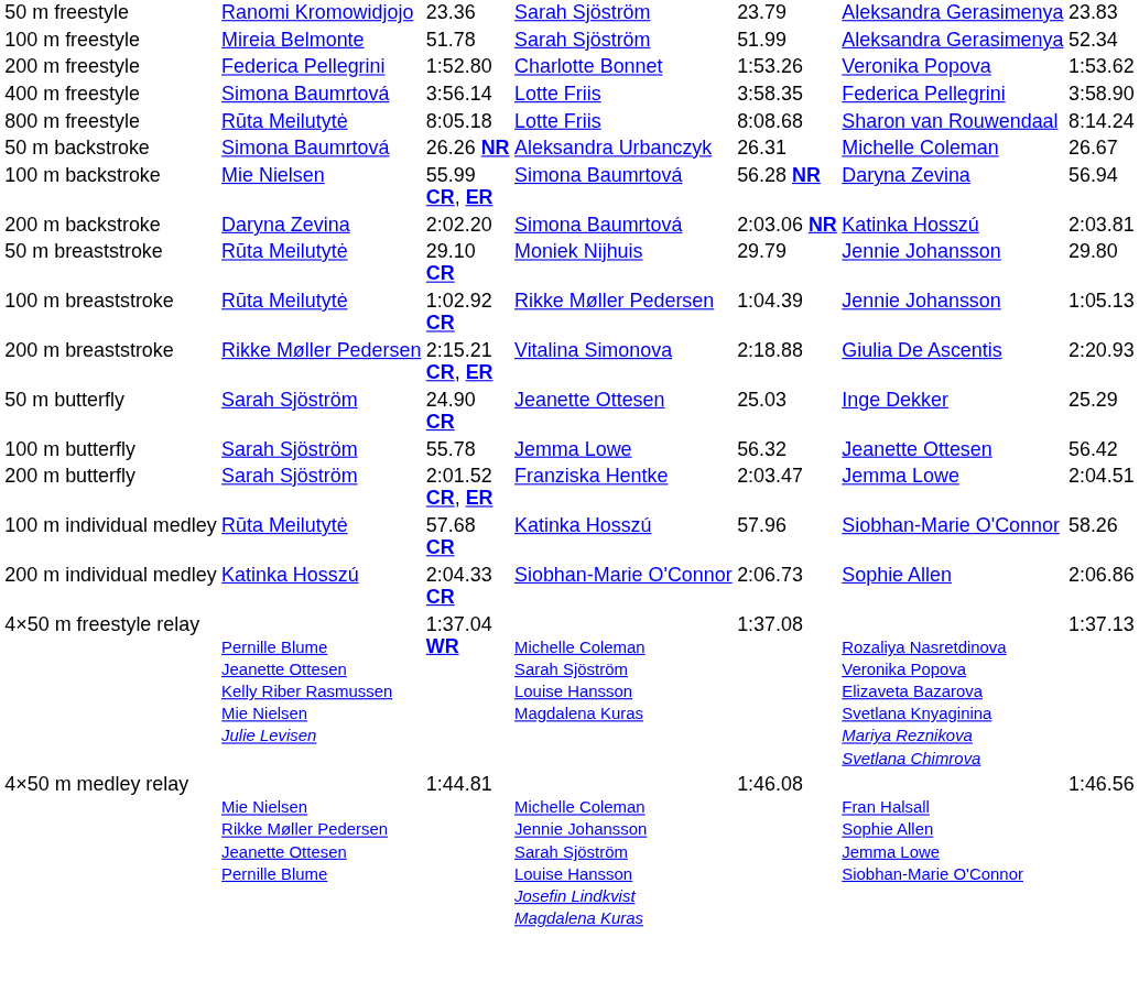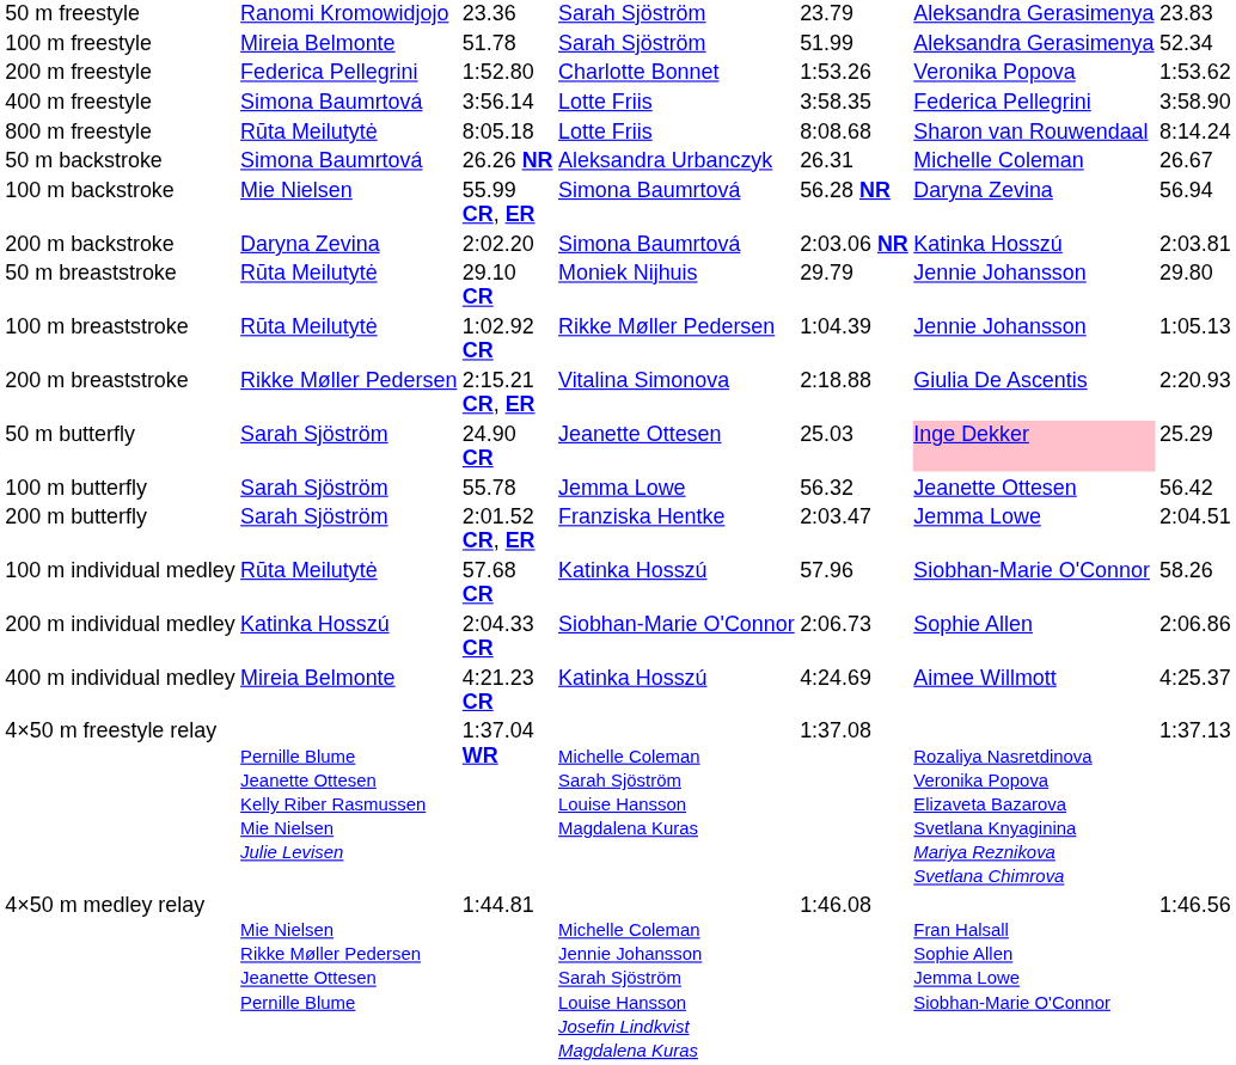 <table>
 <tr valign="top">
 <td>50 m freestyle</td>
 <td><a href='#'>Ranomi Kromowidjojo</a><br><small></small></td>
 <td>23.36</td>
 <td><a href='#'>Sarah Sjöström</a><br><small></small></td>
 <td>23.79</td>
 <td><a href='#'>Aleksandra Gerasimenya</a><br><small></small></td>
 <td>23.83</td>
 </tr>
 <tr valign="top">
 <td>100 m freestyle</td>
 <td><a href='#'>Mireia Belmonte</a><br><small></small></td>
 <td>51.78</td>
 <td><a href='#'>Sarah Sjöström</a><br><small></small></td>
 <td>51.99</td>
 <td><a href='#'>Aleksandra Gerasimenya</a><br><small></small></td>
 <td>52.34</td>
 </tr>
 <tr valign="top">
 <td>200 m freestyle</td>
 <td><a href='#'>Federica Pellegrini</a><br><small></small></td>
 <td>1:52.80</td>
 <td><a href='#'>Charlotte Bonnet</a><br><small></small></td>
 <td>1:53.26</td>
 <td><a href='#'>Veronika Popova</a> <br><small></small></td>
 <td>1:53.62</td>
 </tr>
 <tr valign="top">
 <td>400 m freestyle</td>
 <td><a href='#'>Simona Baumrtová</a> <br><small></small></td>
 <td>3:56.14</td>
 <td><a href='#'>Lotte Friis</a><br><small></small></td>
 <td>3:58.35</td>
 <td><a href='#'>Federica Pellegrini</a> <br><small></small></td>
 <td>3:58.90</td>
 </tr>
 <tr valign="top">
 <td>800 m freestyle</td>
 <td><a href='#'>Rūta Meilutytė</a> <br><small></small></td>
 <td>8:05.18</td>
 <td><a href='#'>Lotte Friis</a><br><small></small></td>
 <td>8:08.68</td>
 <td><a href='#'>Sharon van Rouwendaal</a><br><small></small></td>
 <td>8:14.24</td>
 </tr>
 <tr valign="top">
 <td>50 m backstroke</td>
 <td><a href='#'>Simona Baumrtová</a> <br><small></small></td>
 <td>26.26 <strong><a href='#'>NR</a></strong></td>
 <td><a href='#'>Aleksandra Urbanczyk</a> <br><small></small></td>
 <td>26.31</td>
 <td><a href='#'>Michelle Coleman</a><br><small></small></td>
 <td>26.67</td>
 </tr>
 <tr valign="top">
 <td>100 m backstroke</td>
 <td><a href='#'>Mie Nielsen</a><br><small></small></td>
 <td>55.99<strong><br><a href='#'>CR</a></strong>, <strong><a href='#'>ER</a></strong></td>
 <td><a href='#'>Simona Baumrtová</a><br><small></small></td>
 <td>56.28 <strong><a href='#'>NR</a></strong></td>
 <td><a href='#'>Daryna Zevina</a><br><small></small></td>
 <td>56.94</td>
 </tr>
 <tr valign="top">
 <td>200 m backstroke</td>
 <td><a href='#'>Daryna Zevina</a><br><small></small></td>
 <td>2:02.20</td>
 <td><a href='#'>Simona Baumrtová</a><br><small></small></td>
 <td>2:03.06 <strong><a href='#'>NR</a></strong></td>
 <td><a href='#'>Katinka Hosszú</a> <br><small></small></td>
 <td>2:03.81</td>
 </tr>
 <tr valign="top">
 <td>50 m breaststroke</td>
 <td><a href='#'>Rūta Meilutytė</a><br><small></small></td>
 <td>29.10<br><strong><a href='#'>CR</a></strong></td>
 <td><a href='#'>Moniek Nijhuis</a><br><small></small></td>
 <td>29.79</td>
 <td><a href='#'>Jennie Johansson</a><br><small></small></td>
 <td>29.80</td>
 </tr>
 <tr valign="top">
 <td>100 m breaststroke</td>
 <td><a href='#'>Rūta Meilutytė</a><br><small></small></td>
 <td>1:02.92<br><strong><a href='#'>CR</a></strong></td>
 <td><a href='#'>Rikke Møller Pedersen</a><br><small></small></td>
 <td>1:04.39</td>
 <td><a href='#'>Jennie Johansson</a><br><small></small></td>
 <td>1:05.13</td>
 </tr>
 <tr valign="top">
 <td>200 m breaststroke</td>
 <td><a href='#'>Rikke Møller Pedersen</a><br><small></small></td>
 <td>2:15.21<br><strong><a href='#'>CR</a></strong>, <strong><a href='#'>ER</a></strong></td>
 <td><a href='#'>Vitalina Simonova</a><br><small></small></td>
 <td>2:18.88</td>
 <td><a href='#'>Giulia De Ascentis</a><br><small></small></td>
 <td>2:20.93</td>
 </tr>
 <tr valign="top">
 <td>50 m butterfly</td>
 <td><a href='#'>Sarah Sjöström</a><br><small></small></td>
 <td>24.90<br><strong><a href='#'>CR</a></strong></td>
 <td><a href='#'>Jeanette Ottesen</a><br><small></small></td>
 <td>25.03</td>
-<td><a href='#'>Inge Dekker</a><br><small></small></td>
+<td style="background: pink;"><a href='#'>Inge Dekker</a><br><small></small></td>
 <td>25.29</td>
 </tr>
 <tr valign="top">
 <td>100 m butterfly</td>
 <td><a href='#'>Sarah Sjöström</a><br><small></small></td>
 <td>55.78</td>
 <td><a href='#'>Jemma Lowe</a><br><small></small></td>
 <td>56.32</td>
 <td><a href='#'>Jeanette Ottesen</a><br><small></small></td>
 <td>56.42</td>
 </tr>
 <tr valign="top">
 <td>200 m butterfly</td>
 <td><a href='#'>Sarah Sjöström</a><br><small></small></td>
 <td>2:01.52<br><strong><a href='#'>CR</a></strong>, <strong><a href='#'>ER</a></strong></td>
 <td><a href='#'>Franziska Hentke</a><br><small></small></td>
 <td>2:03.47</td>
 <td><a href='#'>Jemma Lowe</a><br><small></small></td>
 <td>2:04.51</td>
 </tr>
 <tr valign="top">
 <td>100 m individual medley</td>
 <td><a href='#'>Rūta Meilutytė</a> <br><small></small></td>
 <td>57.68<strong><br><a href='#'>CR</a></strong></td>
 <td><a href='#'>Katinka Hosszú</a> <br><small></small></td>
 <td>57.96</td>
 <td><a href='#'>Siobhan-Marie O'Connor</a> <br><small></small></td>
 <td>58.26</td>
 </tr>
 <tr valign="top">
 <td>200 m individual medley</td>
 <td><a href='#'>Katinka Hosszú</a><br><small></small></td>
 <td>2:04.33<br><strong><a href='#'>CR</a></strong></td>
 <td><a href='#'>Siobhan-Marie O'Connor</a><br><small></small></td>
 <td>2:06.73</td>
 <td><a href='#'>Sophie Allen</a><br><small></small></td>
 <td>2:06.86</td>
 </tr>
 <tr valign="top">
+<td>400 m individual medley</td>
+<td><a href='#'>Mireia Belmonte</a><br><small></small></td>
+<td>4:21.23<br><strong><a href='#'>CR</a></strong></td>
+<td><a href='#'>Katinka Hosszú</a><br><small></small></td>
+<td>4:24.69</td>
+<td><a href='#'>Aimee Willmott</a><br><small></small></td>
+<td>4:25.37</td>
+</tr>
+<tr valign="top">
 <td>4×50 m freestyle relay</td>
 <td><br><small><a href='#'>Pernille Blume</a><br><a href='#'>Jeanette Ottesen</a><br><a href='#'>Kelly Riber Rasmussen</a><br><a href='#'>Mie Nielsen</a><br><em><a href='#'>Julie Levisen</a></em></small></td>
 <td>1:37.04<br><strong><a href='#'>WR</a></strong></td>
 <td><br><small><a href='#'>Michelle Coleman</a><br><a href='#'>Sarah Sjöström</a><br><a href='#'>Louise Hansson</a><br><a href='#'>Magdalena Kuras</a></small></td>
 <td>1:37.08</td>
 <td><br><small><a href='#'>Rozaliya Nasretdinova</a><br><a href='#'>Veronika Popova</a><br><a href='#'>Elizaveta Bazarova</a><br><a href='#'>Svetlana Knyaginina</a><br><em><a href='#'>Mariya Reznikova</a><br><a href='#'>Svetlana Chimrova</a></em></small></td>
 <td>1:37.13</td>
 </tr>
 <tr valign="top">
 <td>4×50 m medley relay</td>
 <td><br><small><a href='#'>Mie Nielsen</a><br><a href='#'>Rikke Møller Pedersen</a><br><a href='#'>Jeanette Ottesen</a><br><a href='#'>Pernille Blume</a></small></td>
 <td>1:44.81</td>
 <td><br><small><a href='#'>Michelle Coleman</a><br><a href='#'>Jennie Johansson</a><br><a href='#'>Sarah Sjöström</a><br><a href='#'>Louise Hansson</a><br><em><a href='#'>Josefin Lindkvist</a><br><a href='#'>Magdalena Kuras</a></em></small></td>
 <td>1:46.08</td>
 <td><br><small><a href='#'>Fran Halsall</a><br><a href='#'>Sophie Allen</a><br><a href='#'>Jemma Lowe</a><br><a href='#'>Siobhan-Marie O'Connor</a></small></td>
 <td>1:46.56</td>
 </tr>
 </table>
